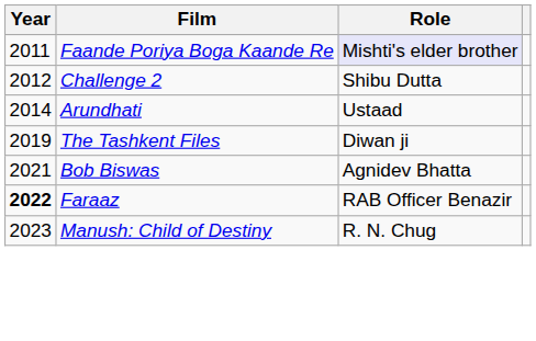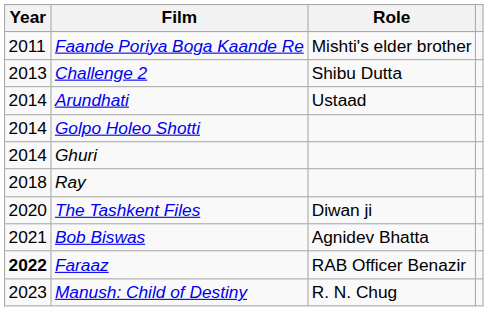 <table class="wikitable sortable">
 <tr>
 <th>Year</th>
 <th>Film</th>
 <th>Role</th>
 <th class="unsortable"></th>
 </tr>
 <tr>
 <td>2011</td>
 <td><em><a href='#'>Faande Poriya Boga Kaande Re</a></em></td>
-<td style="background: lavender;">Mishti's elder brother</td>
+<td>Mishti's elder brother</td>
 <td></td>
 </tr>
 <tr>
-<td>2012</td>
+<td>2013</td>
 <td><em><a href='#'>Challenge 2</a></em></td>
 <td>Shibu Dutta</td>
 <td></td>
 </tr>
 <tr>
 <td>2014</td>
 <td><em><a href='#'>Arundhati</a></em></td>
 <td>Ustaad</td>
 <td></td>
 </tr>
 <tr>
-<td>2019</td>
+<td>2014</td>
+<td><em><a href='#'>Golpo Holeo Shotti</a></em></td>
+<td></td>
+<td></td>
+</tr>
+<tr>
+<td>2014</td>
+<td><em>Ghuri</em></td>
+<td></td>
+<td></td>
+</tr>
+<tr>
+<td>2018</td>
+<td><em>Ray</em></td>
+<td></td>
+<td></td>
+</tr>
+<tr>
+<td>2020</td>
 <td><em><a href='#'>The Tashkent Files</a></em></td>
 <td>Diwan ji</td>
 <td></td>
 </tr>
 <tr>
 <td>2021</td>
 <td><em><a href='#'>Bob Biswas</a></em></td>
 <td>Agnidev Bhatta</td>
 <td></td>
 </tr>
 <tr>
 <td><strong>2022</strong></td>
 <td><em><a href='#'>Faraaz</a></em></td>
 <td>RAB Officer Benazir</td>
 <td></td>
 </tr>
 <tr>
 <td>2023</td>
 <td><em><a href='#'>Manush: Child of Destiny</a></em></td>
 <td>R. N. Chug</td>
 <td></td>
 </tr>
 </table>
